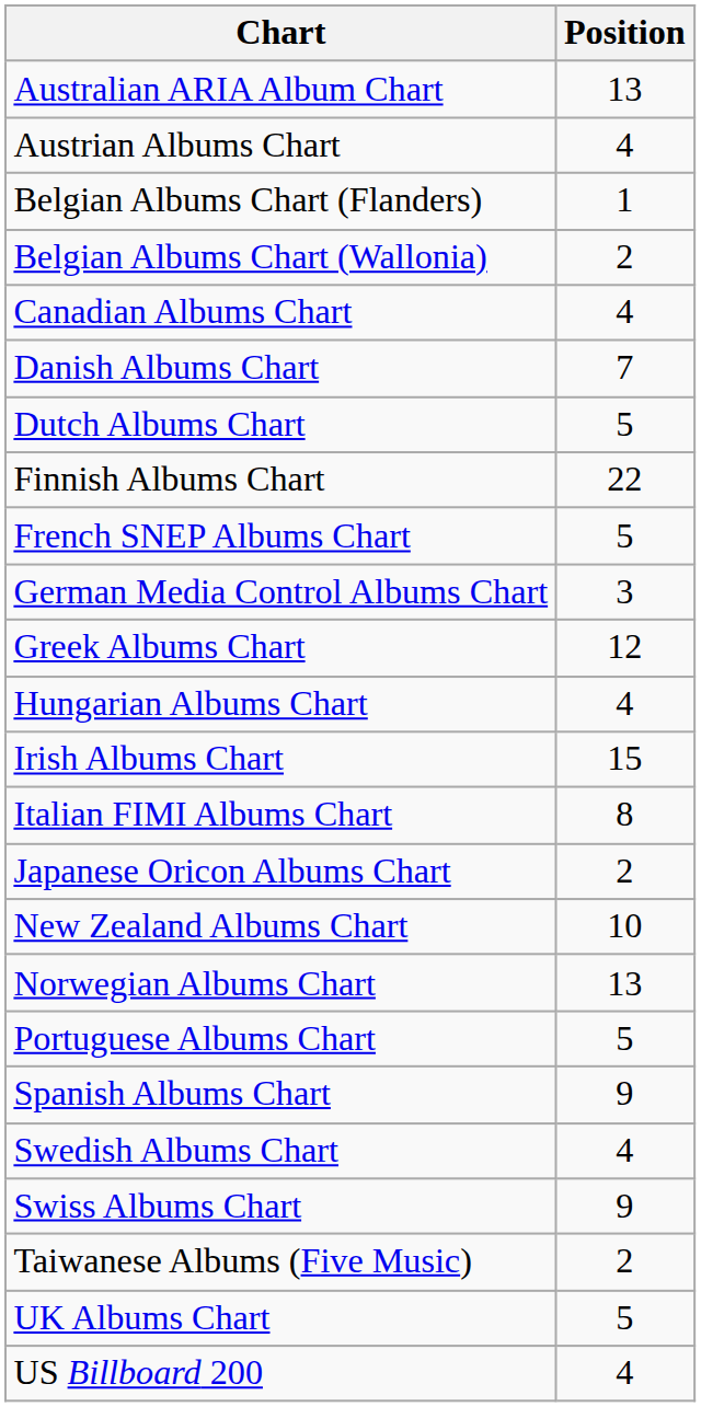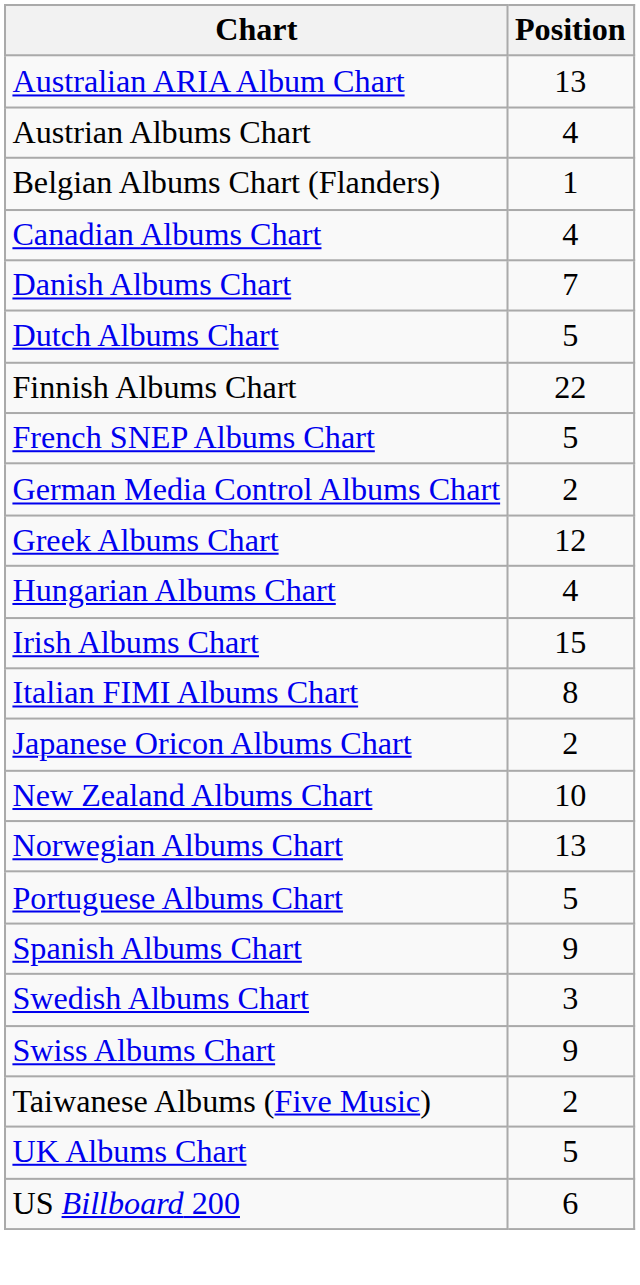 <table class="wikitable sortable" style="text-align:center;">
 <tr>
 <th>Chart</th>
 <th>Position</th>
 </tr>
 <tr>
 <td align="left"><a href='#'>Australian ARIA Album Chart</a></td>
 <td>13</td>
 </tr>
 <tr>
 <td align="left">Austrian Albums Chart</td>
 <td>4</td>
 </tr>
 <tr>
 <td align="left">Belgian Albums Chart (Flanders)</td>
 <td>1</td>
-</tr>
-<tr>
-<td align="left"><a href='#'>Belgian Albums Chart (Wallonia)</a></td>
-<td>2</td>
 </tr>
 <tr>
 <td align="left"><a href='#'>Canadian Albums Chart</a></td>
 <td>4</td>
 </tr>
 <tr>
 <td align="left"><a href='#'>Danish Albums Chart</a></td>
 <td>7</td>
 </tr>
 <tr>
 <td align="left"><a href='#'>Dutch Albums Chart</a></td>
 <td>5</td>
 </tr>
 <tr>
 <td align="left">Finnish Albums Chart</td>
 <td>22</td>
 </tr>
 <tr>
 <td align="left"><a href='#'>French SNEP Albums Chart</a></td>
 <td>5</td>
 </tr>
 <tr>
 <td align="left"><a href='#'>German Media Control Albums Chart</a></td>
-<td>3</td>
+<td>2</td>
 </tr>
 <tr>
 <td align="left"><a href='#'>Greek Albums Chart</a></td>
 <td>12</td>
 </tr>
 <tr>
 <td align="left"><a href='#'>Hungarian Albums Chart</a></td>
 <td>4</td>
 </tr>
 <tr>
 <td align="left"><a href='#'>Irish Albums Chart</a></td>
 <td>15</td>
 </tr>
 <tr>
 <td align="left"><a href='#'>Italian FIMI Albums Chart</a></td>
 <td>8</td>
 </tr>
 <tr>
 <td align="left"><a href='#'>Japanese Oricon Albums Chart</a></td>
 <td>2</td>
 </tr>
 <tr>
 <td align="left"><a href='#'>New Zealand Albums Chart</a></td>
 <td>10</td>
 </tr>
 <tr>
 <td align="left"><a href='#'>Norwegian Albums Chart</a></td>
 <td>13</td>
 </tr>
 <tr>
 <td align="left"><a href='#'>Portuguese Albums Chart</a></td>
 <td>5</td>
 </tr>
 <tr>
 <td align="left"><a href='#'>Spanish Albums Chart</a></td>
 <td>9</td>
 </tr>
 <tr>
 <td align="left"><a href='#'>Swedish Albums Chart</a></td>
-<td>4</td>
+<td>3</td>
 </tr>
 <tr>
 <td align="left"><a href='#'>Swiss Albums Chart</a></td>
 <td>9</td>
 </tr>
 <tr>
 <td align="left">Taiwanese Albums (<a href='#'>Five Music</a>)</td>
 <td>2</td>
 </tr>
 <tr>
 <td align="left"><a href='#'>UK Albums Chart</a></td>
 <td>5</td>
 </tr>
 <tr>
 <td align="left">US <a href='#'><em>Billboard</em> 200</a></td>
-<td>4</td>
+<td>6</td>
 </tr>
 </table>
